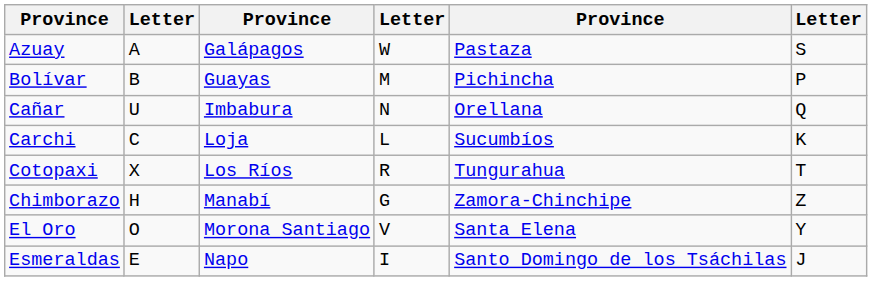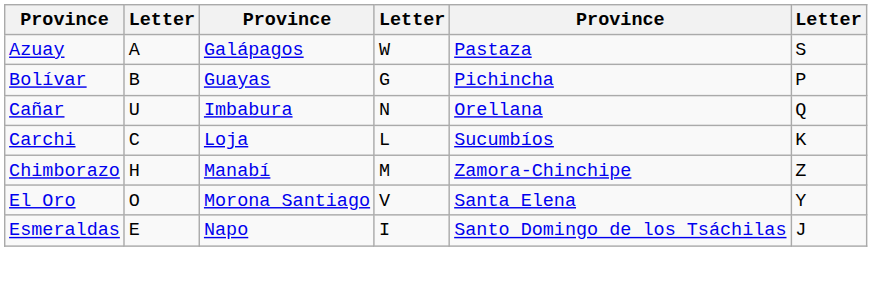 <table class="wikitable">
 <tr>
 <th>Province</th>
 <th>Letter</th>
 <th>Province</th>
 <th>Letter</th>
 <th>Province</th>
 <th>Letter</th>
 </tr>
 <tr>
 <td><a href='#'>Azuay</a></td>
 <td>A</td>
 <td><a href='#'>Galápagos</a></td>
 <td>W</td>
 <td><a href='#'>Pastaza</a></td>
 <td>S</td>
 </tr>
 <tr>
 <td><a href='#'>Bolívar</a></td>
 <td>B</td>
 <td><a href='#'>Guayas</a></td>
-<td>M</td>
+<td>G</td>
 <td><a href='#'>Pichincha</a></td>
 <td>P</td>
 </tr>
 <tr>
 <td><a href='#'>Cañar</a></td>
 <td>U</td>
 <td><a href='#'>Imbabura</a></td>
 <td>N</td>
 <td><a href='#'>Orellana</a></td>
 <td>Q</td>
 </tr>
 <tr>
 <td><a href='#'>Carchi</a></td>
 <td>C</td>
 <td><a href='#'>Loja</a></td>
 <td>L</td>
 <td><a href='#'>Sucumbíos</a></td>
 <td>K</td>
 </tr>
 <tr>
-<td><a href='#'>Cotopaxi</a></td>
-<td>X</td>
-<td><a href='#'>Los Ríos</a></td>
-<td>R</td>
-<td><a href='#'>Tungurahua</a></td>
-<td>T</td>
-</tr>
-<tr>
 <td><a href='#'>Chimborazo</a></td>
 <td>H</td>
 <td><a href='#'>Manabí</a></td>
-<td>G</td>
+<td>M</td>
 <td><a href='#'>Zamora-Chinchipe</a></td>
 <td>Z</td>
 </tr>
 <tr>
 <td><a href='#'>El Oro</a></td>
 <td>O</td>
 <td><a href='#'>Morona Santiago</a></td>
 <td>V</td>
 <td><a href='#'>Santa Elena</a></td>
 <td>Y</td>
 </tr>
 <tr>
 <td><a href='#'>Esmeraldas</a></td>
 <td>E</td>
 <td><a href='#'>Napo</a></td>
 <td>I</td>
 <td><a href='#'>Santo Domingo de los Tsáchilas</a></td>
 <td>J</td>
 </tr>
 </table>
